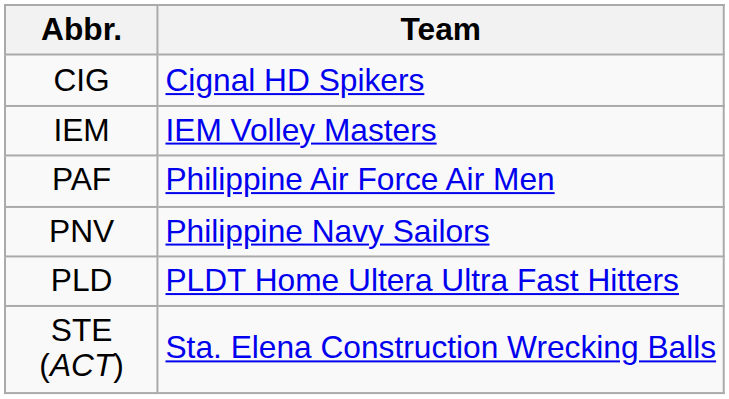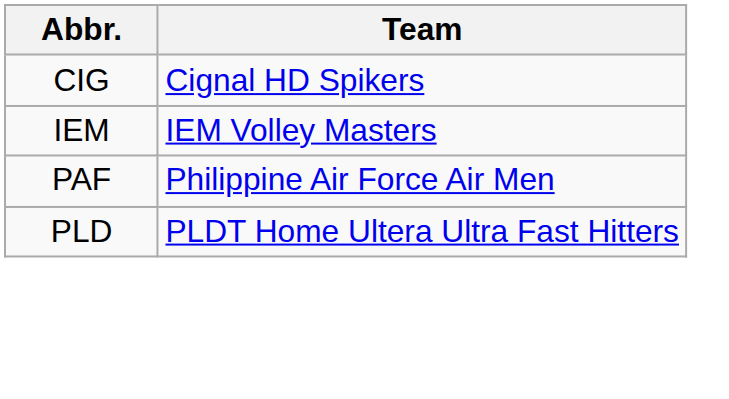 <table class="wikitable" style="text-align: center;">
 <tr>
 <th width=70>Abbr.</th>
 <th>Team</th>
 </tr>
 <tr>
 <td>CIG</td>
 <td align=left><a href='#'>Cignal HD Spikers</a></td>
 </tr>
 <tr>
 <td>IEM</td>
 <td align=left><a href='#'>IEM Volley Masters</a></td>
 </tr>
 <tr>
 <td>PAF</td>
 <td align=left><a href='#'>Philippine Air Force Air Men</a></td>
 </tr>
 <tr>
-<td>PNV</td>
-<td align=left><a href='#'>Philippine Navy Sailors</a></td>
-</tr>
-<tr>
 <td>PLD</td>
 <td align=left><a href='#'>PLDT Home Ultera Ultra Fast Hitters</a></td>
 </tr>
-<tr>
-<td>STE (<em>ACT</em>)</td>
-<td align=left><a href='#'>Sta. Elena Construction Wrecking Balls</a></td>
-</tr>
 </table>
